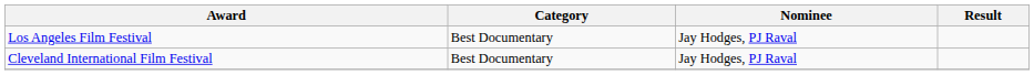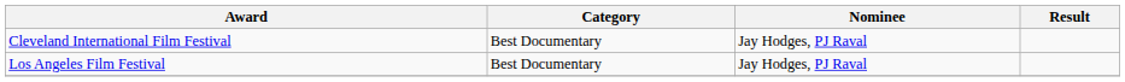 <table class="wikitable" style="width:95%;">
 <tr>
 <th>Award</th>
 <th>Category</th>
 <th>Nominee</th>
 <th>Result</th>
 </tr>
 <tr>
-<td rowspan=1><a href='#'>Los Angeles Film Festival</a></td>
+<td rowspan=1><a href='#'>Cleveland International Film Festival</a></td>
 <td>Best Documentary</td>
 <td>Jay Hodges, <a href='#'>PJ Raval</a></td>
 <td></td>
 </tr>
 <tr>
-<td rowspan=1><a href='#'>Cleveland International Film Festival</a></td>
+<td rowspan=1><a href='#'>Los Angeles Film Festival</a></td>
 <td>Best Documentary</td>
 <td>Jay Hodges, <a href='#'>PJ Raval</a></td>
 <td></td>
 </tr>
 <tr>
 </tr>
 </table>
